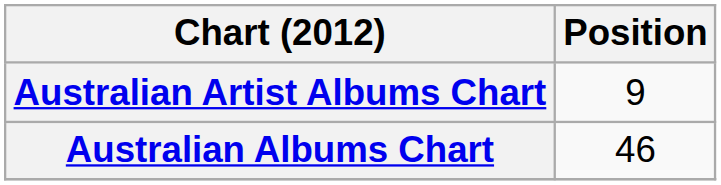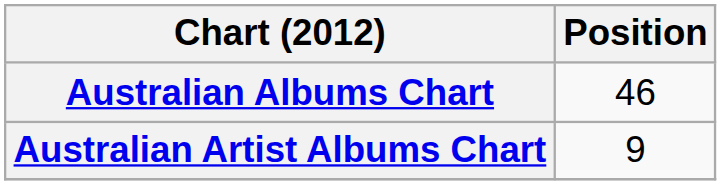 <table class="wikitable sortable plainrowheaders">
 <tr>
 <th scope="col">Chart (2012)</th>
 <th scope="col">Position</th>
 </tr>
 <tr>
+<th scope="row"><a href='#'>Australian Albums Chart</a></th>
+<td style="text-align:center;">46</td>
+</tr>
+<tr>
 <th scope="row"><a href='#'>Australian Artist Albums Chart</a></th>
 <td style="text-align:center;">9</td>
 </tr>
 <tr>
-<th scope="row"><a href='#'>Australian Albums Chart</a></th>
-<td style="text-align:center;">46</td>
-</tr>
-<tr>
 </tr>
 </table>
